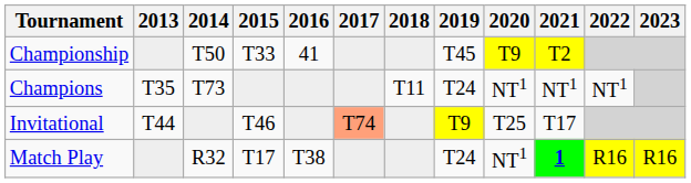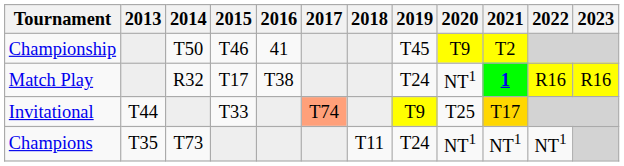 <table class="wikitable" style="text-align:center;">
 <tr>
 <th>Tournament</th>
 <th>2013</th>
 <th>2014</th>
 <th>2015</th>
 <th>2016</th>
 <th>2017</th>
 <th>2018</th>
 <th>2019</th>
 <th>2020</th>
 <th>2021</th>
 <th>2022</th>
 <th>2023</th>
 </tr>
 <tr>
 <td align="left"><a href='#'>Championship</a></td>
 <td style="background:#eeeeee;"></td>
 <td>T50</td>
-<td>T33</td>
+<td>T46</td>
 <td>41</td>
 <td style="background:#eeeeee;"></td>
 <td style="background:#eeeeee;"></td>
 <td>T45</td>
 <td style="background:yellow;">T9</td>
 <td style="background:yellow;">T2</td>
+<td colspan=2 style="background:#D3D3D3;"></td>
+</tr>
+<tr>
+<td align="left"><a href='#'>Match Play</a></td>
+<td style="background:#eeeeee;"></td>
+<td>R32</td>
+<td>T17</td>
+<td>T38</td>
+<td style="background:#eeeeee;"></td>
+<td style="background:#eeeeee;"></td>
+<td>T24</td>
+<td>NT<sup>1</sup></td>
+<td style="background:lime;"><strong><a href='#'>1</a></strong></td>
+<td style="background:yellow;">R16</td>
+<td style="background:yellow;">R16</td>
+</tr>
+<tr>
+<td align="left"><a href='#'>Invitational</a></td>
+<td>T44</td>
+<td style="background:#eeeeee;"></td>
+<td>T33</td>
+<td style="background:#eeeeee;"></td>
+<td style="background: lightsalmon;">T74</td>
+<td style="background:#eeeeee;"></td>
+<td style="background:yellow;">T9</td>
+<td>T25</td>
+<td style="background: gold;">T17</td>
 <td colspan=2 style="background:#D3D3D3;"></td>
 </tr>
 <tr>
 <td align="left"><a href='#'>Champions</a></td>
 <td>T35</td>
 <td>T73</td>
 <td style="background:#eeeeee;"></td>
 <td style="background:#eeeeee;"></td>
 <td style="background:#eeeeee;"></td>
 <td>T11</td>
 <td>T24</td>
 <td>NT<sup>1</sup></td>
 <td>NT<sup>1</sup></td>
 <td>NT<sup>1</sup></td>
 <td colspan=1 style="background:#D3D3D3;"></td>
 </tr>
-<tr>
-<td align="left"><a href='#'>Invitational</a></td>
-<td>T44</td>
-<td style="background:#eeeeee;"></td>
-<td>T46</td>
-<td style="background:#eeeeee;"></td>
-<td style="background: lightsalmon;">T74</td>
-<td style="background:#eeeeee;"></td>
-<td style="background:yellow;">T9</td>
-<td>T25</td>
-<td>T17</td>
-<td colspan=2 style="background:#D3D3D3;"></td>
-</tr>
-<tr>
-<td align="left"><a href='#'>Match Play</a></td>
-<td style="background:#eeeeee;"></td>
-<td>R32</td>
-<td>T17</td>
-<td>T38</td>
-<td style="background:#eeeeee;"></td>
-<td style="background:#eeeeee;"></td>
-<td>T24</td>
-<td>NT<sup>1</sup></td>
-<td style="background:lime;"><strong><a href='#'>1</a></strong></td>
-<td style="background:yellow;">R16</td>
-<td style="background:yellow;">R16</td>
-</tr>
 </table>
